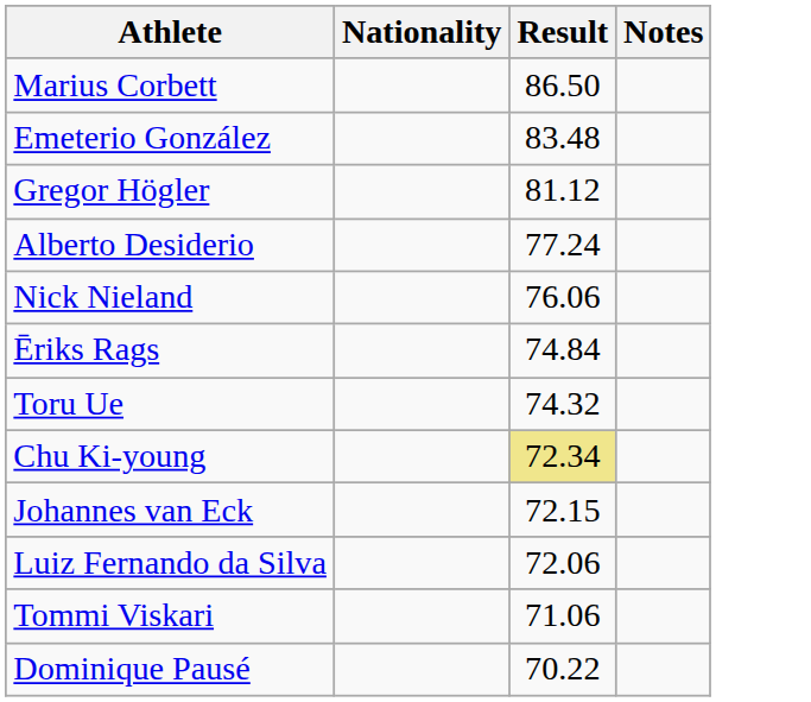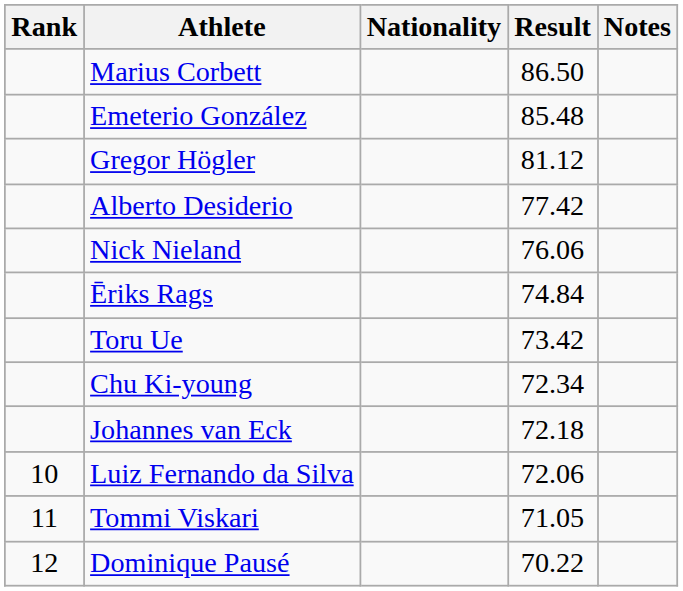 <table class="wikitable sortable" style="text-align:center">
 <tr>
+<th>Rank</th>
 <th>Athlete</th>
 <th>Nationality</th>
 <th>Result</th>
 <th>Notes</th>
 </tr>
 <tr>
+<td></td>
 <td align=left><a href='#'>Marius Corbett</a></td>
 <td align=left></td>
 <td>86.50</td>
 <td></td>
 </tr>
 <tr>
+<td></td>
 <td align=left><a href='#'>Emeterio González</a></td>
 <td align=left></td>
-<td>83.48</td>
+<td>85.48</td>
 <td></td>
 </tr>
 <tr>
+<td></td>
 <td align=left><a href='#'>Gregor Högler</a></td>
 <td align=left></td>
 <td>81.12</td>
 <td></td>
 </tr>
 <tr>
+<td></td>
 <td align=left><a href='#'>Alberto Desiderio</a></td>
 <td align=left></td>
-<td>77.24</td>
+<td>77.42</td>
 <td></td>
 </tr>
 <tr>
+<td></td>
 <td align=left><a href='#'>Nick Nieland</a></td>
 <td align=left></td>
 <td>76.06</td>
 <td></td>
 </tr>
 <tr>
+<td></td>
 <td align=left><a href='#'>Ēriks Rags</a></td>
 <td align=left></td>
 <td>74.84</td>
 <td></td>
 </tr>
 <tr>
+<td></td>
 <td align=left><a href='#'>Toru Ue</a></td>
 <td align=left></td>
-<td>74.32</td>
+<td>73.42</td>
 <td></td>
 </tr>
 <tr>
+<td></td>
 <td align=left><a href='#'>Chu Ki-young</a></td>
 <td align=left></td>
-<td style="background: khaki;">72.34</td>
+<td>72.34</td>
 <td></td>
 </tr>
 <tr>
+<td></td>
 <td align=left><a href='#'>Johannes van Eck</a></td>
 <td align=left></td>
-<td>72.15</td>
+<td>72.18</td>
 <td></td>
 </tr>
 <tr>
+<td>10</td>
 <td align=left><a href='#'>Luiz Fernando da Silva</a></td>
 <td align=left></td>
 <td>72.06</td>
 <td></td>
 </tr>
 <tr>
+<td>11</td>
 <td align=left><a href='#'>Tommi Viskari</a></td>
 <td align=left></td>
-<td>71.06</td>
+<td>71.05</td>
 <td></td>
 </tr>
 <tr>
+<td>12</td>
 <td align=left><a href='#'>Dominique Pausé</a></td>
 <td align=left></td>
 <td>70.22</td>
 <td></td>
 </tr>
 </table>
